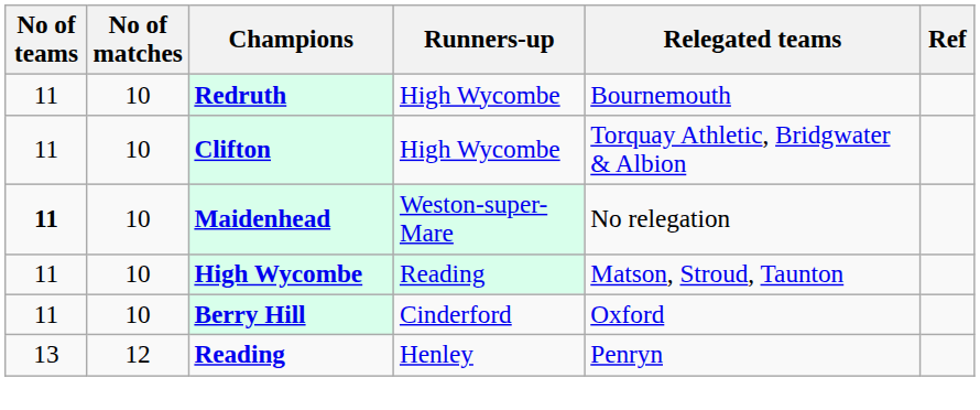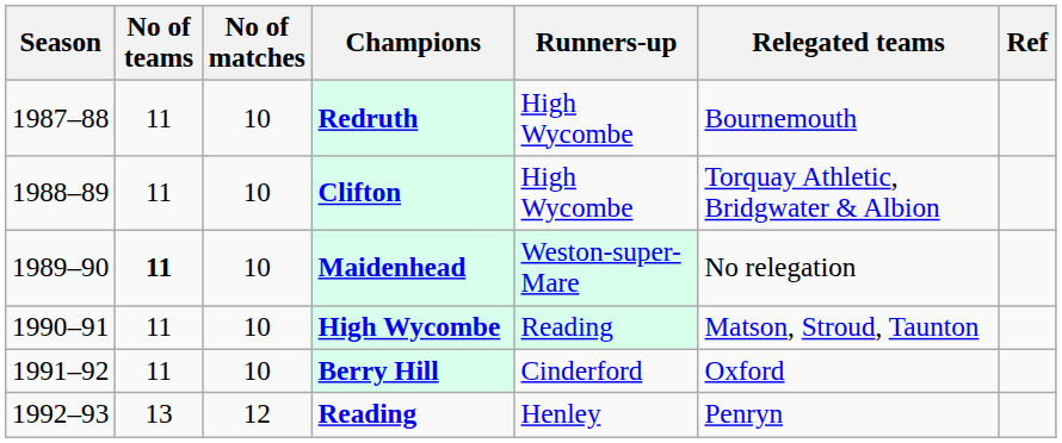 <table class="wikitable">
 <tr>
+<th style="width:80px;">Season</th>
 <th style="width:50px;">No of teams</th>
 <th style="width:50px;">No of matches</th>
 <th style="width:175px;">Champions</th>
 <th style="width:175px;">Runners-up</th>
 <th style="width:375px;">Relegated teams</th>
 <th style="width:30px;">Ref</th>
 </tr>
 <tr>
+<td>1987–88</td>
 <td style="text-align: center;">11</td>
 <td style="text-align: center;">10</td>
 <td style="background:#d8ffeb;"><strong><a href='#'>Redruth</a></strong></td>
 <td><a href='#'>High Wycombe</a></td>
 <td><a href='#'>Bournemouth</a></td>
 <td></td>
 </tr>
 <tr>
+<td>1988–89</td>
 <td style="text-align: center;">11</td>
 <td style="text-align: center;">10</td>
 <td style="background:#d8ffeb;"><strong><a href='#'>Clifton</a></strong></td>
 <td><a href='#'>High Wycombe</a></td>
 <td><a href='#'>Torquay Athletic</a>, <a href='#'>Bridgwater & Albion</a></td>
 <td></td>
 </tr>
 <tr>
+<td>1989–90</td>
 <td style="text-align: center;"><strong>11</strong></td>
 <td style="text-align: center;">10</td>
 <td style="background:#d8ffeb;"><strong><a href='#'>Maidenhead</a></strong></td>
 <td style="background:#d8ffeb;"><a href='#'>Weston-super-Mare</a></td>
 <td>No relegation</td>
 <td></td>
 </tr>
 <tr>
+<td>1990–91</td>
 <td style="text-align: center;">11</td>
 <td style="text-align: center;">10</td>
 <td style="background:#d8ffeb;"><strong><a href='#'>High Wycombe</a></strong></td>
 <td style="background:#d8ffeb;"><a href='#'>Reading</a></td>
 <td><a href='#'>Matson</a>, <a href='#'>Stroud</a>, <a href='#'>Taunton</a></td>
 <td></td>
 </tr>
 <tr>
+<td>1991–92</td>
 <td style="text-align: center;">11</td>
 <td style="text-align: center;">10</td>
 <td style="background:#d8ffeb;"><strong><a href='#'>Berry Hill</a></strong></td>
 <td><a href='#'>Cinderford</a></td>
 <td><a href='#'>Oxford</a></td>
 <td></td>
 </tr>
 <tr>
+<td>1992–93</td>
 <td style="text-align: center;">13</td>
 <td style="text-align: center;">12</td>
 <td><strong><a href='#'>Reading</a></strong></td>
 <td><a href='#'>Henley</a></td>
 <td><a href='#'>Penryn</a></td>
 <td></td>
 </tr>
 </table>
